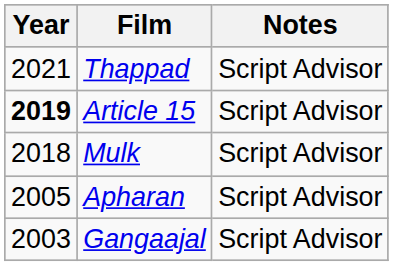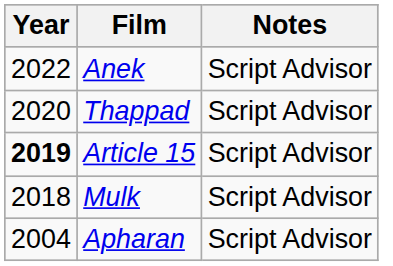 <table class="wikitable">
 <tr>
 <th>Year</th>
 <th>Film</th>
 <th>Notes</th>
 </tr>
 <tr>
-<td>2021</td>
+<td>2022</td>
+<td><em><a href='#'>Anek</a></em></td>
+<td>Script Advisor</td>
+</tr>
+<tr>
+<td>2020</td>
 <td><em><a href='#'>Thappad</a></em></td>
 <td>Script Advisor</td>
 </tr>
 <tr>
 <td><strong>2019</strong></td>
 <td><em><a href='#'>Article 15</a></em></td>
 <td>Script Advisor</td>
 </tr>
 <tr>
 <td>2018</td>
 <td><em><a href='#'>Mulk</a></em></td>
 <td>Script Advisor</td>
 </tr>
 <tr>
-<td>2005</td>
+<td>2004</td>
 <td><em><a href='#'>Apharan</a></em></td>
 <td>Script Advisor</td>
 </tr>
-<tr>
-<td>2003</td>
-<td><em><a href='#'>Gangaajal</a></em></td>
-<td>Script Advisor</td>
-</tr>
 </table>
